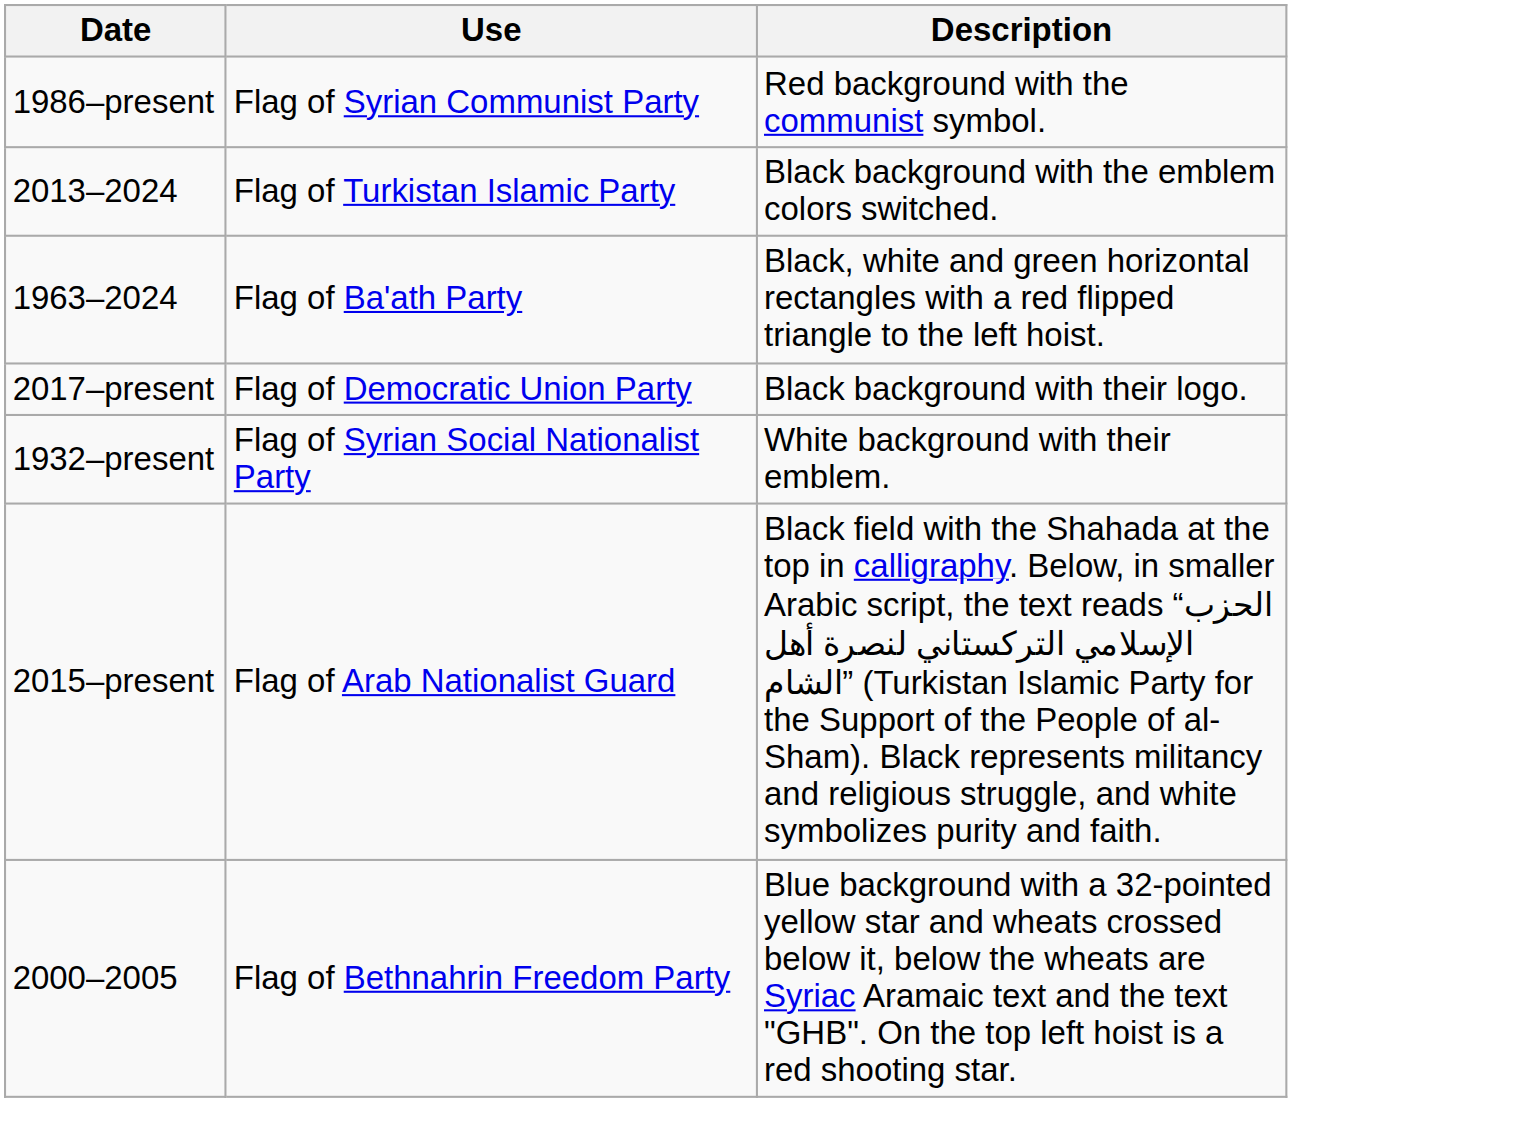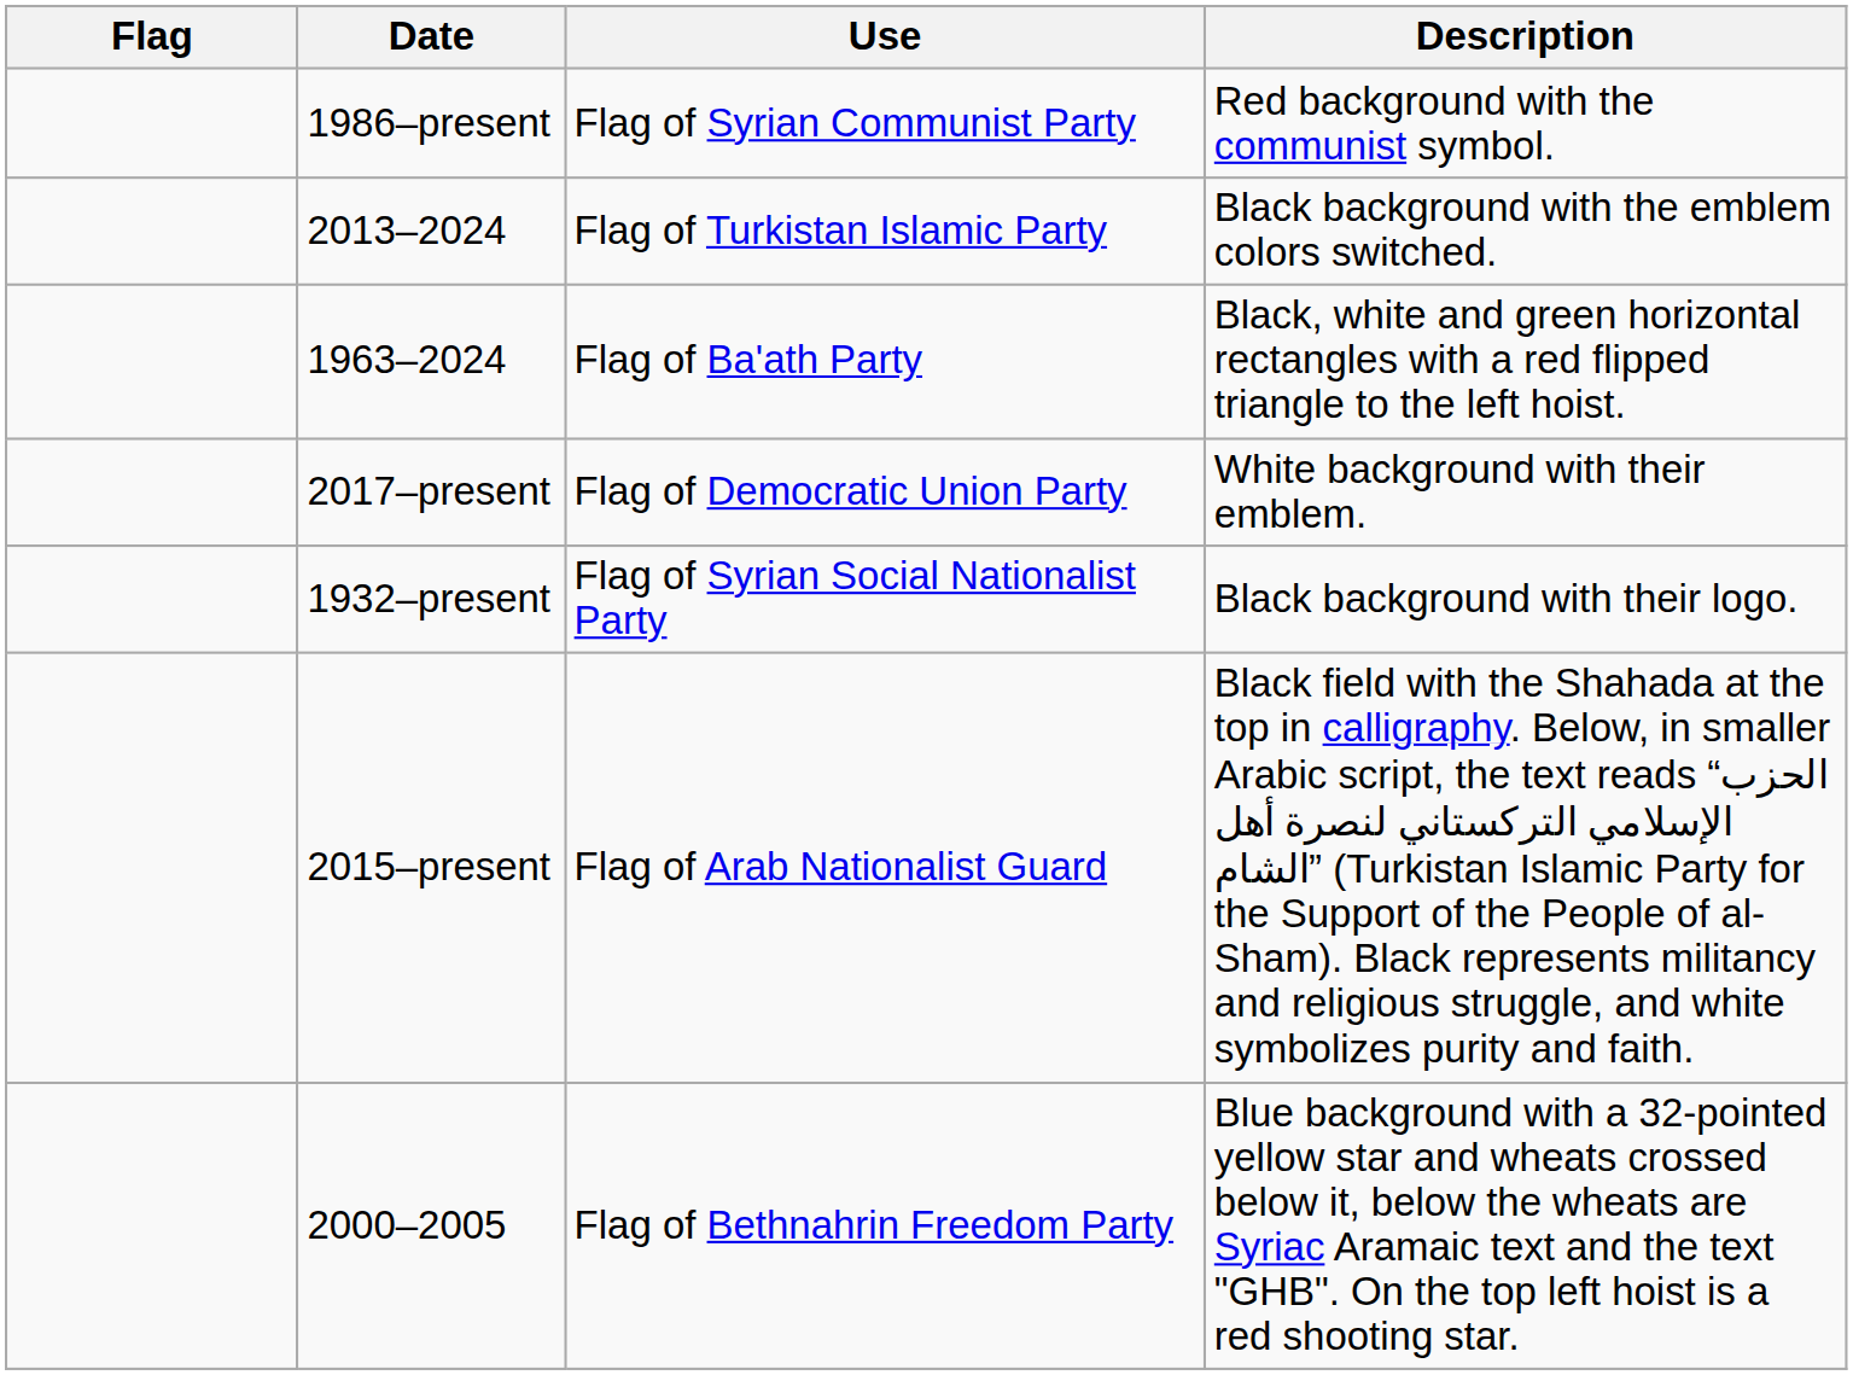 <table class="wikitable">
 <tr>
+<th style="width:110px;">Flag</th>
 <th style="width:100px;">Date</th>
 <th style="width:250px;">Use</th>
 <th style="width:250px;">Description</th>
 </tr>
 <tr>
+<td></td>
 <td>1986–present</td>
 <td>Flag of <a href='#'>Syrian Communist Party</a></td>
 <td>Red background with the <a href='#'>communist</a> symbol.</td>
 </tr>
 <tr>
+<td></td>
 <td>2013–2024</td>
 <td>Flag of <a href='#'>Turkistan Islamic Party</a></td>
 <td>Black background with the emblem colors switched.</td>
 </tr>
 <tr>
+<td></td>
 <td>1963–2024</td>
 <td>Flag of <a href='#'>Ba'ath Party</a></td>
 <td>Black, white and green horizontal rectangles with a red flipped triangle to the left hoist.</td>
 </tr>
 <tr>
+<td></td>
 <td>2017–present</td>
 <td>Flag of <a href='#'>Democratic Union Party</a></td>
+<td>White background with their emblem.</td>
+</tr>
+<tr>
+<td></td>
+<td>1932–present</td>
+<td>Flag of <a href='#'>Syrian Social Nationalist Party</a></td>
 <td>Black background with their logo.</td>
 </tr>
 <tr>
-<td>1932–present</td>
-<td>Flag of <a href='#'>Syrian Social Nationalist Party</a></td>
-<td>White background with their emblem.</td>
-</tr>
-<tr>
+<td></td>
 <td>2015–present</td>
 <td>Flag of <a href='#'>Arab Nationalist Guard</a></td>
 <td>Black field with the Shahada at the top in <a href='#'>calligraphy</a>. Below, in smaller Arabic script, the text reads “الحزب الإسلامي التركستاني لنصرة أهل الشام” (Turkistan Islamic Party for the Support of the People of al-Sham). Black represents militancy and religious struggle, and white symbolizes purity and faith.</td>
 </tr>
 <tr>
+<td></td>
 <td>2000–2005</td>
 <td>Flag of <a href='#'>Bethnahrin Freedom Party</a></td>
 <td>Blue background with a 32-pointed yellow star and wheats crossed below it, below the wheats are <a href='#'>Syriac</a> Aramaic text and the text "GHB". On the top left hoist is a red shooting star.</td>
 </tr>
 </table>
